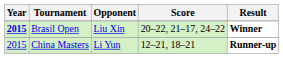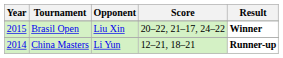 <table class="sortable wikitable" style="font-size: 90%;">
 <tr>
 <th>Year</th>
 <th>Tournament</th>
 <th>Opponent</th>
 <th>Score</th>
 <th>Result</th>
 </tr>
 <tr>
 </tr>
 <tr style="background:#D4F1C5">
-<td align="center"><strong><a href='#'>2015</a></strong></td>
+<td align="center"><a href='#'>2015</a></td>
 <td align="left"><a href='#'>Brasil Open</a></td>
 <td align="left"> <a href='#'>Liu Xin</a></td>
 <td align="left">20–22, 21–17, 24–22</td>
 <td style="text-align:left; background:white"> <strong>Winner</strong></td>
 </tr>
 <tr>
 </tr>
 <tr style="background:#D4F1C5">
-<td align="center"><a href='#'>2015</a></td>
+<td align="center"><a href='#'>2014</a></td>
 <td align="left"><a href='#'>China Masters</a></td>
 <td align="left"> <a href='#'>Li Yun</a></td>
 <td align="left">12–21, 18–21</td>
 <td style="text-align:left; background:white"> <strong>Runner-up</strong></td>
 </tr>
 </table>
